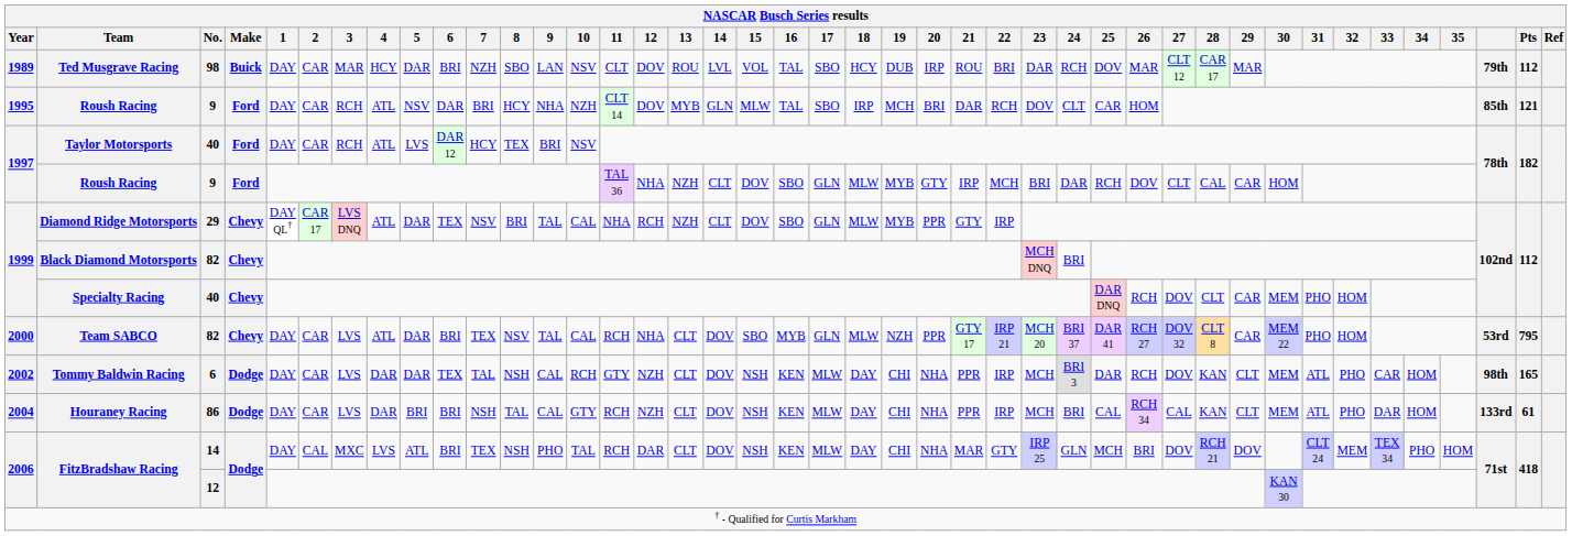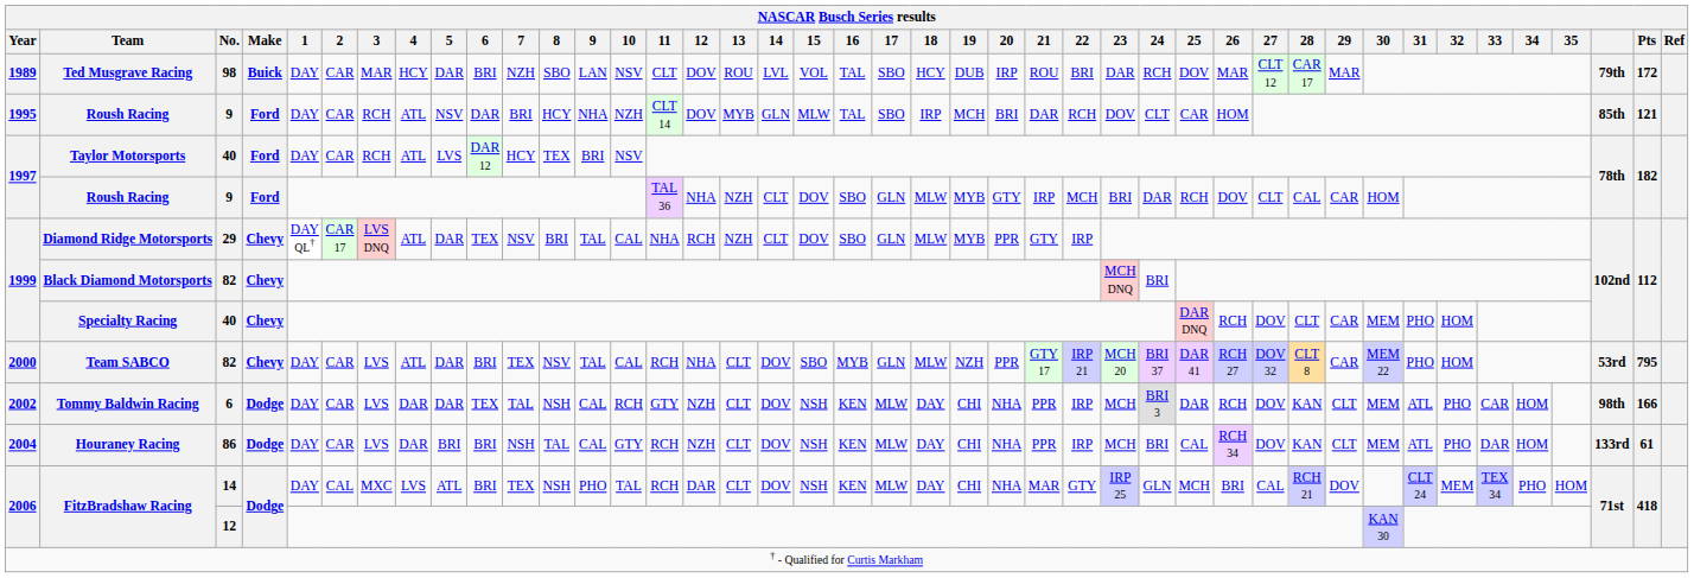 <table class="wikitable" style="text-align:center; font-size:75%">
 <tr>
 <th colspan=42><a href='#'>NASCAR</a> <a href='#'>Busch Series</a> results</th>
 </tr>
 <tr>
 <th>Year</th>
 <th>Team</th>
 <th>No.</th>
 <th>Make</th>
 <th>1</th>
 <th>2</th>
 <th>3</th>
 <th>4</th>
 <th>5</th>
 <th>6</th>
 <th>7</th>
 <th>8</th>
 <th>9</th>
 <th>10</th>
 <th>11</th>
 <th>12</th>
 <th>13</th>
 <th>14</th>
 <th>15</th>
 <th>16</th>
 <th>17</th>
 <th>18</th>
 <th>19</th>
 <th>20</th>
 <th>21</th>
 <th>22</th>
 <th>23</th>
 <th>24</th>
 <th>25</th>
 <th>26</th>
 <th>27</th>
 <th>28</th>
 <th>29</th>
 <th>30</th>
 <th>31</th>
 <th>32</th>
 <th>33</th>
 <th>34</th>
 <th>35</th>
 <th></th>
 <th>Pts</th>
 <th>Ref</th>
 </tr>
 <tr>
 <th><a href='#'>1989</a></th>
 <th><a href='#'>Ted Musgrave Racing</a></th>
 <th>98</th>
 <th><a href='#'>Buick</a></th>
 <td><a href='#'>DAY</a></td>
 <td><a href='#'>CAR</a></td>
 <td><a href='#'>MAR</a></td>
 <td><a href='#'>HCY</a></td>
 <td><a href='#'>DAR</a></td>
 <td><a href='#'>BRI</a></td>
 <td><a href='#'>NZH</a></td>
 <td><a href='#'>SBO</a></td>
 <td><a href='#'>LAN</a></td>
 <td><a href='#'>NSV</a></td>
 <td><a href='#'>CLT</a></td>
 <td><a href='#'>DOV</a></td>
 <td><a href='#'>ROU</a></td>
 <td><a href='#'>LVL</a></td>
 <td><a href='#'>VOL</a></td>
 <td><a href='#'>TAL</a></td>
 <td><a href='#'>SBO</a></td>
 <td><a href='#'>HCY</a></td>
 <td><a href='#'>DUB</a></td>
 <td><a href='#'>IRP</a></td>
 <td><a href='#'>ROU</a></td>
 <td><a href='#'>BRI</a></td>
 <td><a href='#'>DAR</a></td>
 <td><a href='#'>RCH</a></td>
 <td><a href='#'>DOV</a></td>
 <td><a href='#'>MAR</a></td>
 <td style="background:#DFFFDF;"><a href='#'>CLT</a><br><small>12</small></td>
 <td style="background:#DFFFDF;"><a href='#'>CAR</a><br><small>17</small></td>
 <td><a href='#'>MAR</a></td>
 <td colspan=6></td>
 <th>79th</th>
-<th>112</th>
+<th>172</th>
 <th></th>
 </tr>
 <tr>
 <th><a href='#'>1995</a></th>
 <th><a href='#'>Roush Racing</a></th>
 <th>9</th>
 <th><a href='#'>Ford</a></th>
 <td><a href='#'>DAY</a></td>
 <td><a href='#'>CAR</a></td>
 <td><a href='#'>RCH</a></td>
 <td><a href='#'>ATL</a></td>
 <td><a href='#'>NSV</a></td>
 <td><a href='#'>DAR</a></td>
 <td><a href='#'>BRI</a></td>
 <td><a href='#'>HCY</a></td>
 <td><a href='#'>NHA</a></td>
 <td><a href='#'>NZH</a></td>
 <td style="background:#DFFFDF;"><a href='#'>CLT</a><br><small>14</small></td>
 <td><a href='#'>DOV</a></td>
 <td><a href='#'>MYB</a></td>
 <td><a href='#'>GLN</a></td>
 <td><a href='#'>MLW</a></td>
 <td><a href='#'>TAL</a></td>
 <td><a href='#'>SBO</a></td>
 <td><a href='#'>IRP</a></td>
 <td><a href='#'>MCH</a></td>
 <td><a href='#'>BRI</a></td>
 <td><a href='#'>DAR</a></td>
 <td><a href='#'>RCH</a></td>
 <td><a href='#'>DOV</a></td>
 <td><a href='#'>CLT</a></td>
 <td><a href='#'>CAR</a></td>
 <td><a href='#'>HOM</a></td>
 <td colspan=9></td>
 <th>85th</th>
 <th>121</th>
 <th></th>
 </tr>
 <tr>
 <th rowspan=2><a href='#'>1997</a></th>
 <th><a href='#'>Taylor Motorsports</a></th>
 <th>40</th>
 <th><a href='#'>Ford</a></th>
 <td><a href='#'>DAY</a></td>
 <td><a href='#'>CAR</a></td>
 <td><a href='#'>RCH</a></td>
 <td><a href='#'>ATL</a></td>
 <td><a href='#'>LVS</a></td>
 <td style="background:#DFFFDF;"><a href='#'>DAR</a><br><small>12</small></td>
 <td><a href='#'>HCY</a></td>
 <td><a href='#'>TEX</a></td>
 <td><a href='#'>BRI</a></td>
 <td><a href='#'>NSV</a></td>
 <td colspan=25></td>
 <th rowspan=2>78th</th>
 <th rowspan=2>182</th>
 <th rowspan=2></th>
 </tr>
 <tr>
 <th><a href='#'>Roush Racing</a></th>
 <th>9</th>
 <th><a href='#'>Ford</a></th>
 <td colspan=10></td>
 <td style="background:#EFCFFF;"><a href='#'>TAL</a><br><small>36</small></td>
 <td><a href='#'>NHA</a></td>
 <td><a href='#'>NZH</a></td>
 <td><a href='#'>CLT</a></td>
 <td><a href='#'>DOV</a></td>
 <td><a href='#'>SBO</a></td>
 <td><a href='#'>GLN</a></td>
 <td><a href='#'>MLW</a></td>
 <td><a href='#'>MYB</a></td>
 <td><a href='#'>GTY</a></td>
 <td><a href='#'>IRP</a></td>
 <td><a href='#'>MCH</a></td>
 <td><a href='#'>BRI</a></td>
 <td><a href='#'>DAR</a></td>
 <td><a href='#'>RCH</a></td>
 <td><a href='#'>DOV</a></td>
 <td><a href='#'>CLT</a></td>
 <td><a href='#'>CAL</a></td>
 <td><a href='#'>CAR</a></td>
 <td><a href='#'>HOM</a></td>
 <td colspan=5></td>
 </tr>
 <tr>
 <th rowspan=3><a href='#'>1999</a></th>
 <th><a href='#'>Diamond Ridge Motorsports</a></th>
 <th>29</th>
 <th><a href='#'>Chevy</a></th>
 <td style="background:#FFFFFF;"><a href='#'>DAY</a><br><small>QL<sup>†</sup></small></td>
 <td style="background:#DFFFDF;"><a href='#'>CAR</a><br><small>17</small></td>
 <td style="background:#FFCFCF;"><a href='#'>LVS</a><br><small>DNQ</small></td>
 <td><a href='#'>ATL</a></td>
 <td><a href='#'>DAR</a></td>
 <td><a href='#'>TEX</a></td>
 <td><a href='#'>NSV</a></td>
 <td><a href='#'>BRI</a></td>
 <td><a href='#'>TAL</a></td>
 <td><a href='#'>CAL</a></td>
 <td><a href='#'>NHA</a></td>
 <td><a href='#'>RCH</a></td>
 <td><a href='#'>NZH</a></td>
 <td><a href='#'>CLT</a></td>
 <td><a href='#'>DOV</a></td>
 <td><a href='#'>SBO</a></td>
 <td><a href='#'>GLN</a></td>
 <td><a href='#'>MLW</a></td>
 <td><a href='#'>MYB</a></td>
 <td><a href='#'>PPR</a></td>
 <td><a href='#'>GTY</a></td>
 <td><a href='#'>IRP</a></td>
 <td colspan=13></td>
 <th rowspan=3>102nd</th>
 <th rowspan=3>112</th>
 <th rowspan=3></th>
 </tr>
 <tr>
 <th><a href='#'>Black Diamond Motorsports</a></th>
 <th>82</th>
 <th><a href='#'>Chevy</a></th>
 <td colspan=22></td>
 <td style="background:#FFCFCF;"><a href='#'>MCH</a><br><small>DNQ</small></td>
 <td><a href='#'>BRI</a></td>
 <td colspan=11></td>
 </tr>
 <tr>
 <th><a href='#'>Specialty Racing</a></th>
 <th>40</th>
 <th><a href='#'>Chevy</a></th>
 <td colspan=24></td>
 <td style="background:#FFCFCF;"><a href='#'>DAR</a><br><small>DNQ</small></td>
 <td><a href='#'>RCH</a></td>
 <td><a href='#'>DOV</a></td>
 <td><a href='#'>CLT</a></td>
 <td><a href='#'>CAR</a></td>
 <td><a href='#'>MEM</a></td>
 <td><a href='#'>PHO</a></td>
 <td><a href='#'>HOM</a></td>
 <td colspan=3></td>
 </tr>
 <tr>
 <th><a href='#'>2000</a></th>
 <th><a href='#'>Team SABCO</a></th>
 <th>82</th>
 <th><a href='#'>Chevy</a></th>
 <td><a href='#'>DAY</a></td>
 <td><a href='#'>CAR</a></td>
 <td><a href='#'>LVS</a></td>
 <td><a href='#'>ATL</a></td>
 <td><a href='#'>DAR</a></td>
 <td><a href='#'>BRI</a></td>
 <td><a href='#'>TEX</a></td>
 <td><a href='#'>NSV</a></td>
 <td><a href='#'>TAL</a></td>
 <td><a href='#'>CAL</a></td>
 <td><a href='#'>RCH</a></td>
 <td><a href='#'>NHA</a></td>
 <td><a href='#'>CLT</a></td>
 <td><a href='#'>DOV</a></td>
 <td><a href='#'>SBO</a></td>
 <td><a href='#'>MYB</a></td>
 <td><a href='#'>GLN</a></td>
 <td><a href='#'>MLW</a></td>
 <td><a href='#'>NZH</a></td>
 <td><a href='#'>PPR</a></td>
 <td style="background:#DFFFDF;"><a href='#'>GTY</a><br><small>17</small></td>
 <td style="background:#CFCFFF;"><a href='#'>IRP</a><br><small>21</small></td>
 <td style="background:#DFFFDF;"><a href='#'>MCH</a><br><small>20</small></td>
 <td style="background:#EFCFFF;"><a href='#'>BRI</a><br><small>37</small></td>
 <td style="background:#EFCFFF;"><a href='#'>DAR</a><br><small>41</small></td>
 <td style="background:#CFCFFF;"><a href='#'>RCH</a><br><small>27</small></td>
 <td style="background:#CFCFFF;"><a href='#'>DOV</a><br><small>32</small></td>
 <td style="background:#FFDF9F;"><a href='#'>CLT</a><br><small>8</small></td>
 <td><a href='#'>CAR</a></td>
 <td style="background:#CFCFFF;"><a href='#'>MEM</a><br><small>22</small></td>
 <td><a href='#'>PHO</a></td>
 <td><a href='#'>HOM</a></td>
 <td colspan=3></td>
 <th>53rd</th>
 <th>795</th>
 <th></th>
 </tr>
 <tr>
 <th><a href='#'>2002</a></th>
 <th><a href='#'>Tommy Baldwin Racing</a></th>
 <th>6</th>
 <th><a href='#'>Dodge</a></th>
 <td><a href='#'>DAY</a></td>
 <td><a href='#'>CAR</a></td>
 <td><a href='#'>LVS</a></td>
 <td><a href='#'>DAR</a></td>
 <td><a href='#'>DAR</a></td>
 <td><a href='#'>TEX</a></td>
 <td><a href='#'>TAL</a></td>
 <td><a href='#'>NSH</a></td>
 <td><a href='#'>CAL</a></td>
 <td><a href='#'>RCH</a></td>
 <td><a href='#'>GTY</a></td>
 <td><a href='#'>NZH</a></td>
 <td><a href='#'>CLT</a></td>
 <td><a href='#'>DOV</a></td>
 <td><a href='#'>NSH</a></td>
 <td><a href='#'>KEN</a></td>
 <td><a href='#'>MLW</a></td>
 <td><a href='#'>DAY</a></td>
 <td><a href='#'>CHI</a></td>
 <td><a href='#'>NHA</a></td>
 <td><a href='#'>PPR</a></td>
 <td><a href='#'>IRP</a></td>
 <td><a href='#'>MCH</a></td>
 <td style="background:#DFDFDF;"><a href='#'>BRI</a><br><small>3</small></td>
 <td><a href='#'>DAR</a></td>
 <td><a href='#'>RCH</a></td>
 <td><a href='#'>DOV</a></td>
 <td><a href='#'>KAN</a></td>
 <td><a href='#'>CLT</a></td>
 <td><a href='#'>MEM</a></td>
 <td><a href='#'>ATL</a></td>
 <td><a href='#'>PHO</a></td>
 <td><a href='#'>CAR</a></td>
 <td><a href='#'>HOM</a></td>
 <td></td>
 <th>98th</th>
-<th>165</th>
+<th>166</th>
 <th></th>
 </tr>
 <tr>
 <th><a href='#'>2004</a></th>
 <th><a href='#'>Houraney Racing</a></th>
 <th>86</th>
 <th><a href='#'>Dodge</a></th>
 <td><a href='#'>DAY</a></td>
 <td><a href='#'>CAR</a></td>
 <td><a href='#'>LVS</a></td>
 <td><a href='#'>DAR</a></td>
 <td><a href='#'>BRI</a></td>
 <td><a href='#'>BRI</a></td>
 <td><a href='#'>NSH</a></td>
 <td><a href='#'>TAL</a></td>
 <td><a href='#'>CAL</a></td>
 <td><a href='#'>GTY</a></td>
 <td><a href='#'>RCH</a></td>
 <td><a href='#'>NZH</a></td>
 <td><a href='#'>CLT</a></td>
 <td><a href='#'>DOV</a></td>
 <td><a href='#'>NSH</a></td>
 <td><a href='#'>KEN</a></td>
 <td><a href='#'>MLW</a></td>
 <td><a href='#'>DAY</a></td>
 <td><a href='#'>CHI</a></td>
 <td><a href='#'>NHA</a></td>
 <td><a href='#'>PPR</a></td>
 <td><a href='#'>IRP</a></td>
 <td><a href='#'>MCH</a></td>
 <td><a href='#'>BRI</a></td>
 <td><a href='#'>CAL</a></td>
 <td style="background:#EFCFFF;"><a href='#'>RCH</a><br><small>34</small></td>
-<td><a href='#'>CAL</a></td>
+<td><a href='#'>DOV</a></td>
 <td><a href='#'>KAN</a></td>
 <td><a href='#'>CLT</a></td>
 <td><a href='#'>MEM</a></td>
 <td><a href='#'>ATL</a></td>
 <td><a href='#'>PHO</a></td>
 <td><a href='#'>DAR</a></td>
 <td><a href='#'>HOM</a></td>
 <td></td>
 <th>133rd</th>
 <th>61</th>
 <th></th>
 </tr>
 <tr>
 <th rowspan=2><a href='#'>2006</a></th>
 <th rowspan=2><a href='#'>FitzBradshaw Racing</a></th>
 <th>14</th>
 <th rowspan=2><a href='#'>Dodge</a></th>
 <td><a href='#'>DAY</a></td>
 <td><a href='#'>CAL</a></td>
 <td><a href='#'>MXC</a></td>
 <td><a href='#'>LVS</a></td>
 <td><a href='#'>ATL</a></td>
 <td><a href='#'>BRI</a></td>
 <td><a href='#'>TEX</a></td>
 <td><a href='#'>NSH</a></td>
 <td><a href='#'>PHO</a></td>
 <td><a href='#'>TAL</a></td>
 <td><a href='#'>RCH</a></td>
 <td><a href='#'>DAR</a></td>
 <td><a href='#'>CLT</a></td>
 <td><a href='#'>DOV</a></td>
 <td><a href='#'>NSH</a></td>
 <td><a href='#'>KEN</a></td>
 <td><a href='#'>MLW</a></td>
 <td><a href='#'>DAY</a></td>
 <td><a href='#'>CHI</a></td>
 <td><a href='#'>NHA</a></td>
 <td><a href='#'>MAR</a></td>
 <td><a href='#'>GTY</a></td>
 <td style="background:#CFCFFF;"><a href='#'>IRP</a><br><small>25</small></td>
 <td><a href='#'>GLN</a></td>
 <td><a href='#'>MCH</a></td>
 <td><a href='#'>BRI</a></td>
-<td><a href='#'>DOV</a></td>
+<td><a href='#'>CAL</a></td>
 <td style="background:#CFCFFF;"><a href='#'>RCH</a><br><small>21</small></td>
 <td><a href='#'>DOV</a></td>
 <td></td>
 <td style="background:#CFCFFF;"><a href='#'>CLT</a><br><small>24</small></td>
 <td><a href='#'>MEM</a></td>
 <td style="background:#CFCFFF;"><a href='#'>TEX</a><br><small>34</small></td>
 <td><a href='#'>PHO</a></td>
 <td><a href='#'>HOM</a></td>
 <th rowspan=2>71st</th>
 <th rowspan=2>418</th>
 <th rowspan=2></th>
 </tr>
 <tr>
 <th>12</th>
 <td colspan=29></td>
 <td style="background:#CFCFFF;"><a href='#'>KAN</a><br><small>30</small></td>
 <td colspan=5></td>
 </tr>
 <tr>
 <td colspan=42><small><sup>†</sup> - Qualified for <a href='#'>Curtis Markham</a></small></td>
 </tr>
 </table>
